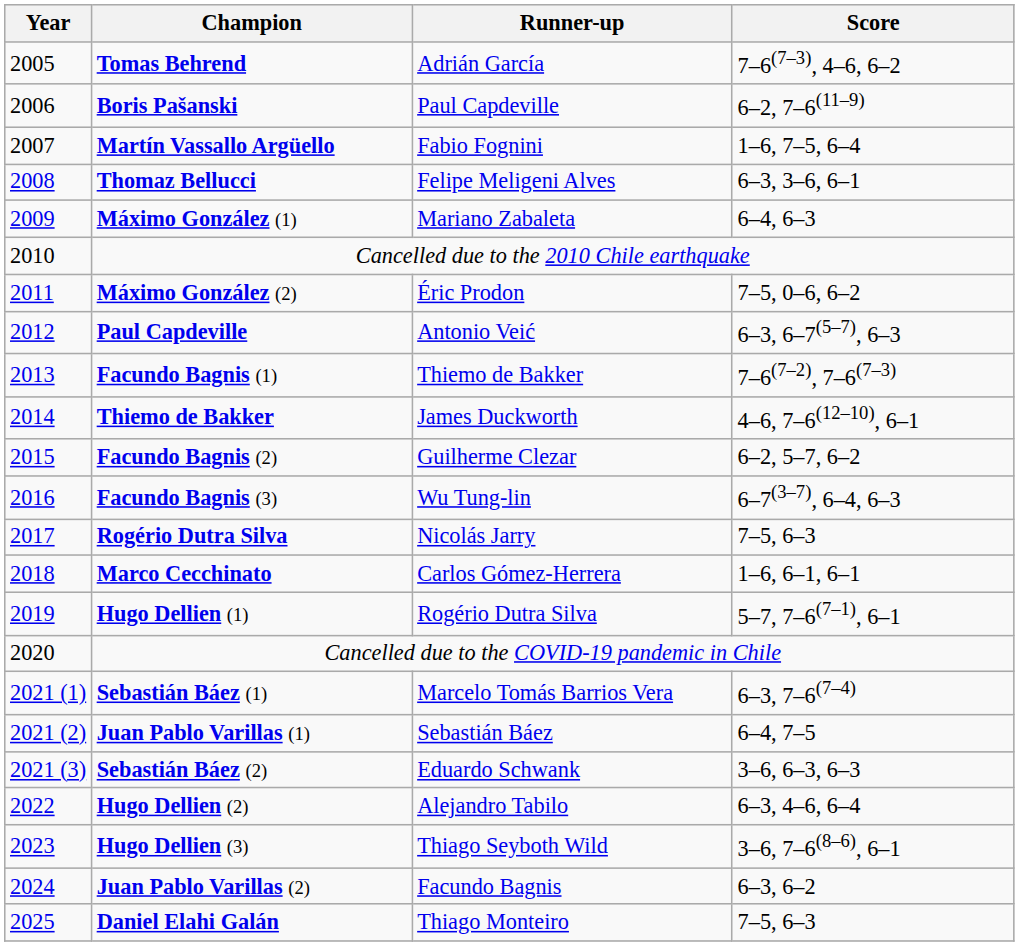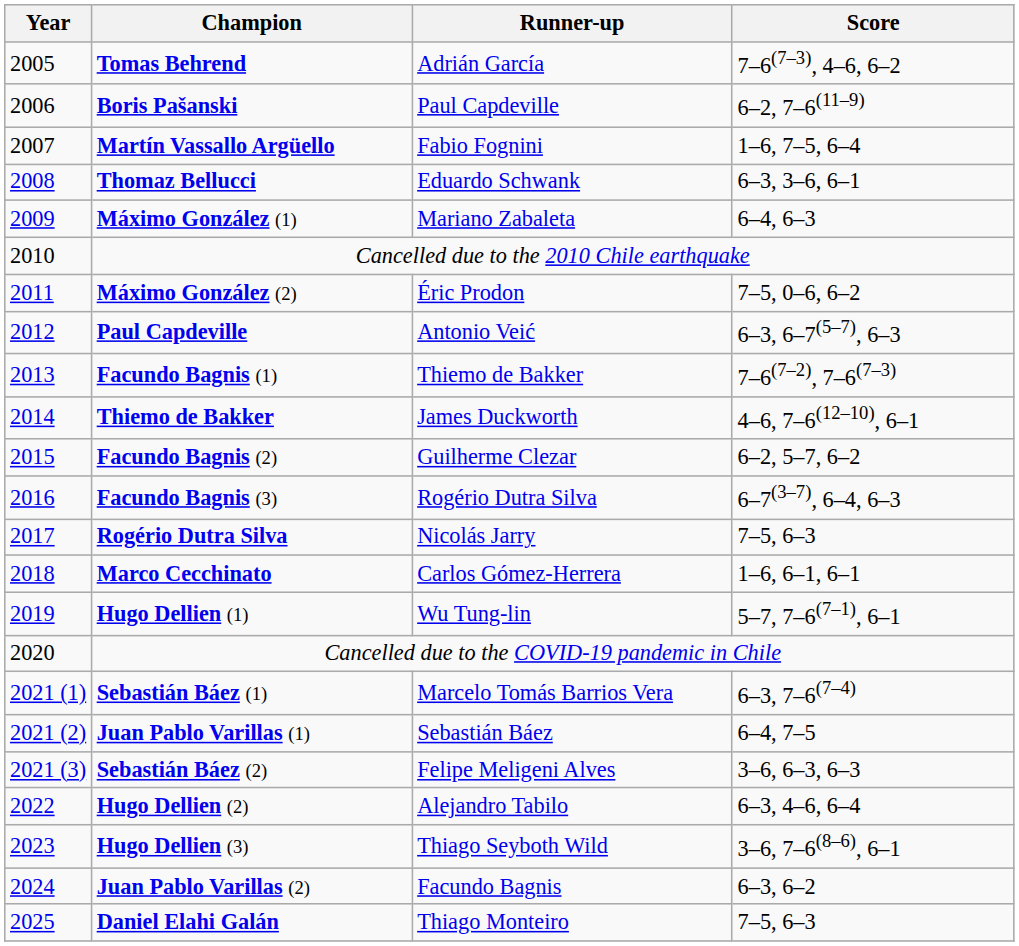 <table class="wikitable" style="font-size:90%">
 <tr>
 <th>Year</th>
 <th width="200">Champion</th>
 <th width="200">Runner-up</th>
 <th width="175">Score</th>
 </tr>
 <tr>
 <td>2005</td>
 <td> <strong><a href='#'>Tomas Behrend</a></strong></td>
 <td> <a href='#'>Adrián García</a></td>
 <td>7–6<sup>(7–3)</sup>, 4–6, 6–2</td>
 </tr>
 <tr>
 <td>2006</td>
 <td> <strong><a href='#'>Boris Pašanski</a></strong></td>
 <td> <a href='#'>Paul Capdeville</a></td>
 <td>6–2, 7–6<sup>(11–9)</sup></td>
 </tr>
 <tr>
 <td>2007</td>
 <td> <strong><a href='#'>Martín Vassallo Argüello</a></strong></td>
 <td> <a href='#'>Fabio Fognini</a></td>
 <td>1–6, 7–5, 6–4</td>
 </tr>
 <tr>
 <td><a href='#'>2008</a></td>
 <td> <strong><a href='#'>Thomaz Bellucci</a></strong></td>
-<td> <a href='#'>Felipe Meligeni Alves</a></td>
+<td> <a href='#'>Eduardo Schwank</a></td>
 <td>6–3, 3–6, 6–1</td>
 </tr>
 <tr>
 <td><a href='#'>2009</a></td>
 <td> <strong><a href='#'>Máximo González</a></strong> <small>(1)</small></td>
 <td> <a href='#'>Mariano Zabaleta</a></td>
 <td>6–4, 6–3</td>
 </tr>
 <tr>
 <td>2010</td>
 <td colspan=3 align=center><em>Cancelled due to the <a href='#'>2010 Chile earthquake</a></em></td>
 </tr>
 <tr>
 <td><a href='#'>2011</a></td>
 <td> <strong><a href='#'>Máximo González</a></strong> <small>(2)</small></td>
 <td> <a href='#'>Éric Prodon</a></td>
 <td>7–5, 0–6, 6–2</td>
 </tr>
 <tr>
 <td><a href='#'>2012</a></td>
 <td> <strong><a href='#'>Paul Capdeville</a></strong></td>
 <td> <a href='#'>Antonio Veić</a></td>
 <td>6–3, 6–7<sup>(5–7)</sup>, 6–3</td>
 </tr>
 <tr>
 <td><a href='#'>2013</a></td>
 <td> <strong><a href='#'>Facundo Bagnis</a></strong> <small>(1)</small></td>
 <td> <a href='#'>Thiemo de Bakker</a></td>
 <td>7–6<sup>(7–2)</sup>, 7–6<sup>(7–3)</sup></td>
 </tr>
 <tr>
 <td><a href='#'>2014</a></td>
 <td> <strong><a href='#'>Thiemo de Bakker</a></strong></td>
 <td> <a href='#'>James Duckworth</a></td>
 <td>4–6, 7–6<sup>(12–10)</sup>, 6–1</td>
 </tr>
 <tr>
 <td><a href='#'>2015</a></td>
 <td> <strong><a href='#'>Facundo Bagnis</a></strong> <small>(2)</small></td>
 <td> <a href='#'>Guilherme Clezar</a></td>
 <td>6–2, 5–7, 6–2</td>
 </tr>
 <tr>
 <td><a href='#'>2016</a></td>
 <td> <strong><a href='#'>Facundo Bagnis</a></strong> <small>(3)</small></td>
-<td> <a href='#'>Wu Tung-lin</a></td>
+<td> <a href='#'>Rogério Dutra Silva</a></td>
 <td>6–7<sup>(3–7)</sup>, 6–4, 6–3</td>
 </tr>
 <tr>
 <td><a href='#'>2017</a></td>
 <td> <strong><a href='#'>Rogério Dutra Silva</a></strong></td>
 <td> <a href='#'>Nicolás Jarry</a></td>
 <td>7–5, 6–3</td>
 </tr>
 <tr>
 <td><a href='#'>2018</a></td>
 <td> <strong><a href='#'>Marco Cecchinato</a></strong></td>
 <td> <a href='#'>Carlos Gómez-Herrera</a></td>
 <td>1–6, 6–1, 6–1</td>
 </tr>
 <tr>
 <td><a href='#'>2019</a></td>
 <td> <strong><a href='#'>Hugo Dellien</a></strong> <small>(1)</small></td>
-<td> <a href='#'>Rogério Dutra Silva</a></td>
+<td> <a href='#'>Wu Tung-lin</a></td>
 <td>5–7, 7–6<sup>(7–1)</sup>, 6–1</td>
 </tr>
 <tr>
 <td>2020</td>
 <td colspan=3 align=center><em>Cancelled due to the <a href='#'>COVID-19 pandemic in Chile</a></em></td>
 </tr>
 <tr>
 <td><a href='#'>2021 (1)</a></td>
 <td> <strong><a href='#'>Sebastián Báez</a></strong> <small>(1)</small></td>
 <td> <a href='#'>Marcelo Tomás Barrios Vera</a></td>
 <td>6–3, 7–6<sup>(7–4)</sup></td>
 </tr>
 <tr>
 <td><a href='#'>2021 (2)</a></td>
 <td> <strong><a href='#'>Juan Pablo Varillas</a></strong> <small>(1)</small></td>
 <td> <a href='#'>Sebastián Báez</a></td>
 <td>6–4, 7–5</td>
 </tr>
 <tr>
 <td><a href='#'>2021 (3)</a></td>
 <td> <strong><a href='#'>Sebastián Báez</a></strong> <small>(2)</small></td>
-<td> <a href='#'>Eduardo Schwank</a></td>
+<td> <a href='#'>Felipe Meligeni Alves</a></td>
 <td>3–6, 6–3, 6–3</td>
 </tr>
 <tr>
 <td><a href='#'>2022</a></td>
 <td> <strong><a href='#'>Hugo Dellien</a></strong> <small>(2)</small></td>
 <td> <a href='#'>Alejandro Tabilo</a></td>
 <td>6–3, 4–6, 6–4</td>
 </tr>
 <tr>
 <td><a href='#'>2023</a></td>
 <td> <strong><a href='#'>Hugo Dellien</a></strong> <small>(3)</small></td>
 <td> <a href='#'>Thiago Seyboth Wild</a></td>
 <td>3–6, 7–6<sup>(8–6)</sup>, 6–1</td>
 </tr>
 <tr>
 <td><a href='#'>2024</a></td>
 <td> <strong><a href='#'>Juan Pablo Varillas</a></strong> <small>(2)</small></td>
 <td> <a href='#'>Facundo Bagnis</a></td>
 <td>6–3, 6–2</td>
 </tr>
 <tr>
 <td><a href='#'>2025</a></td>
 <td> <strong><a href='#'>Daniel Elahi Galán</a></strong></td>
 <td> <a href='#'>Thiago Monteiro</a></td>
 <td>7–5, 6–3</td>
 </tr>
 </table>
